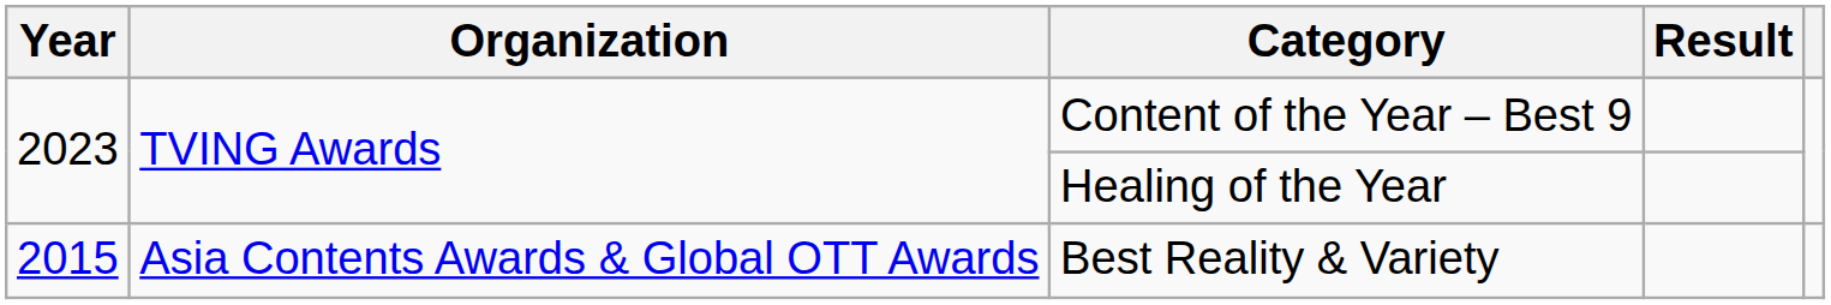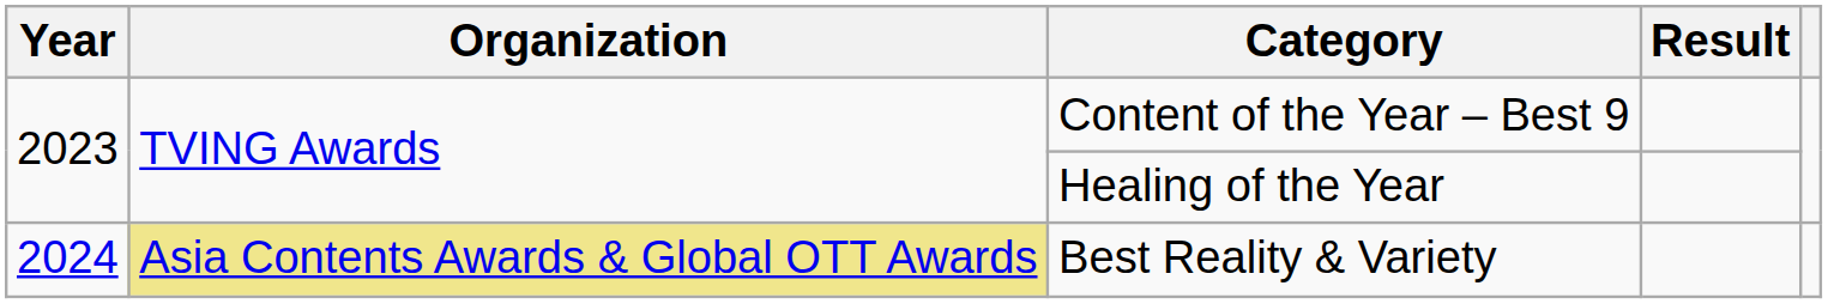 <table class="wikitable sortable">
 <tr>
 <th>Year</th>
 <th>Organization</th>
 <th>Category</th>
 <th>Result</th>
 <th class="unsortable"></th>
 </tr>
 <tr>
 <td rowspan="2">2023</td>
 <td rowspan="2"><a href='#'>TVING Awards</a></td>
 <td>Content of the Year – Best 9</td>
 <td></td>
 <td rowspan="2"></td>
 </tr>
 <tr>
 <td>Healing of the Year</td>
 <td></td>
 </tr>
 <tr>
-<td><a href='#'>2015</a></td>
-<td><a href='#'>Asia Contents Awards & Global OTT Awards</a></td>
+<td><a href='#'>2024</a></td>
+<td style="background: khaki;"><a href='#'>Asia Contents Awards & Global OTT Awards</a></td>
 <td>Best Reality & Variety</td>
 <td></td>
 <td></td>
 </tr>
 </table>
